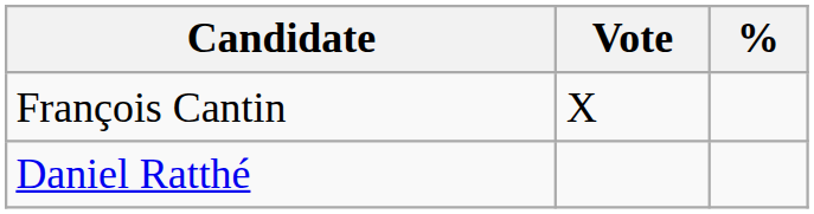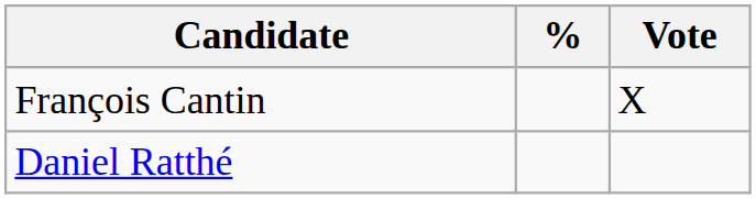 <table class="wikitable">
 <tr>
 <th bgcolor="#DDDDFF" width="200px">Candidate</th>
+<th bgcolor="#DDDDFF" width="30px">%</th>
 <th bgcolor="#DDDDFF" width="50px">Vote</th>
-<th bgcolor="#DDDDFF" width="30px">%</th>
 </tr>
 <tr>
 <td>François Cantin</td>
+<td></td>
 <td>X</td>
-<td></td>
 </tr>
 <tr>
 <td><a href='#'>Daniel Ratthé</a></td>
 <td></td>
 <td></td>
 </tr>
 </table>
